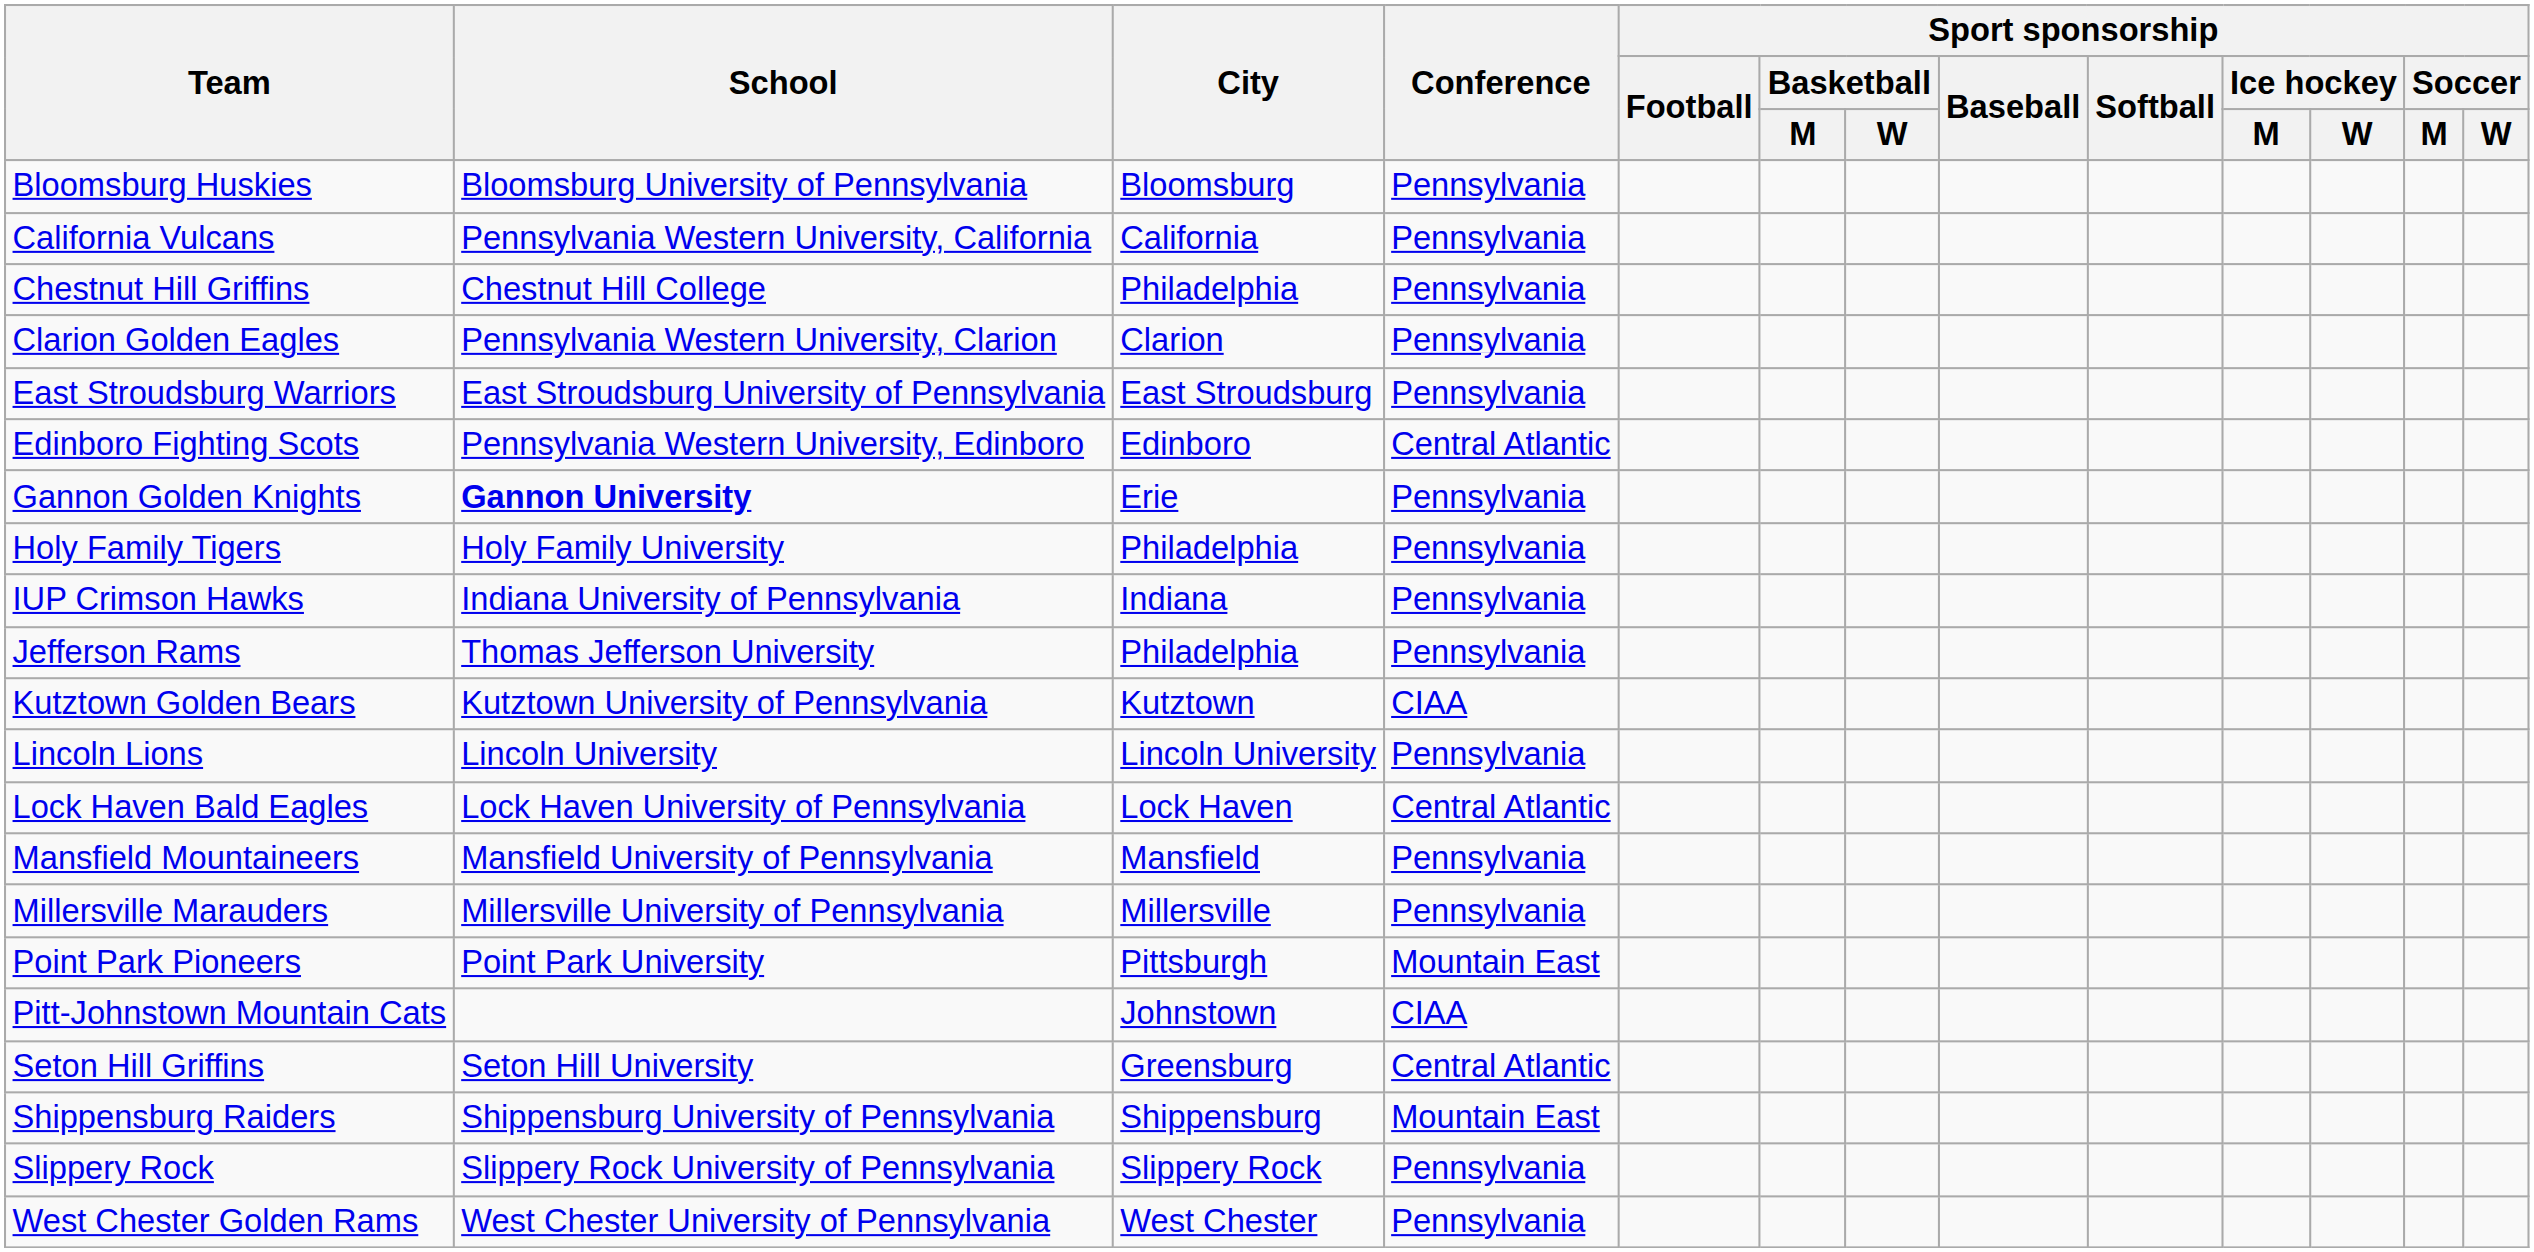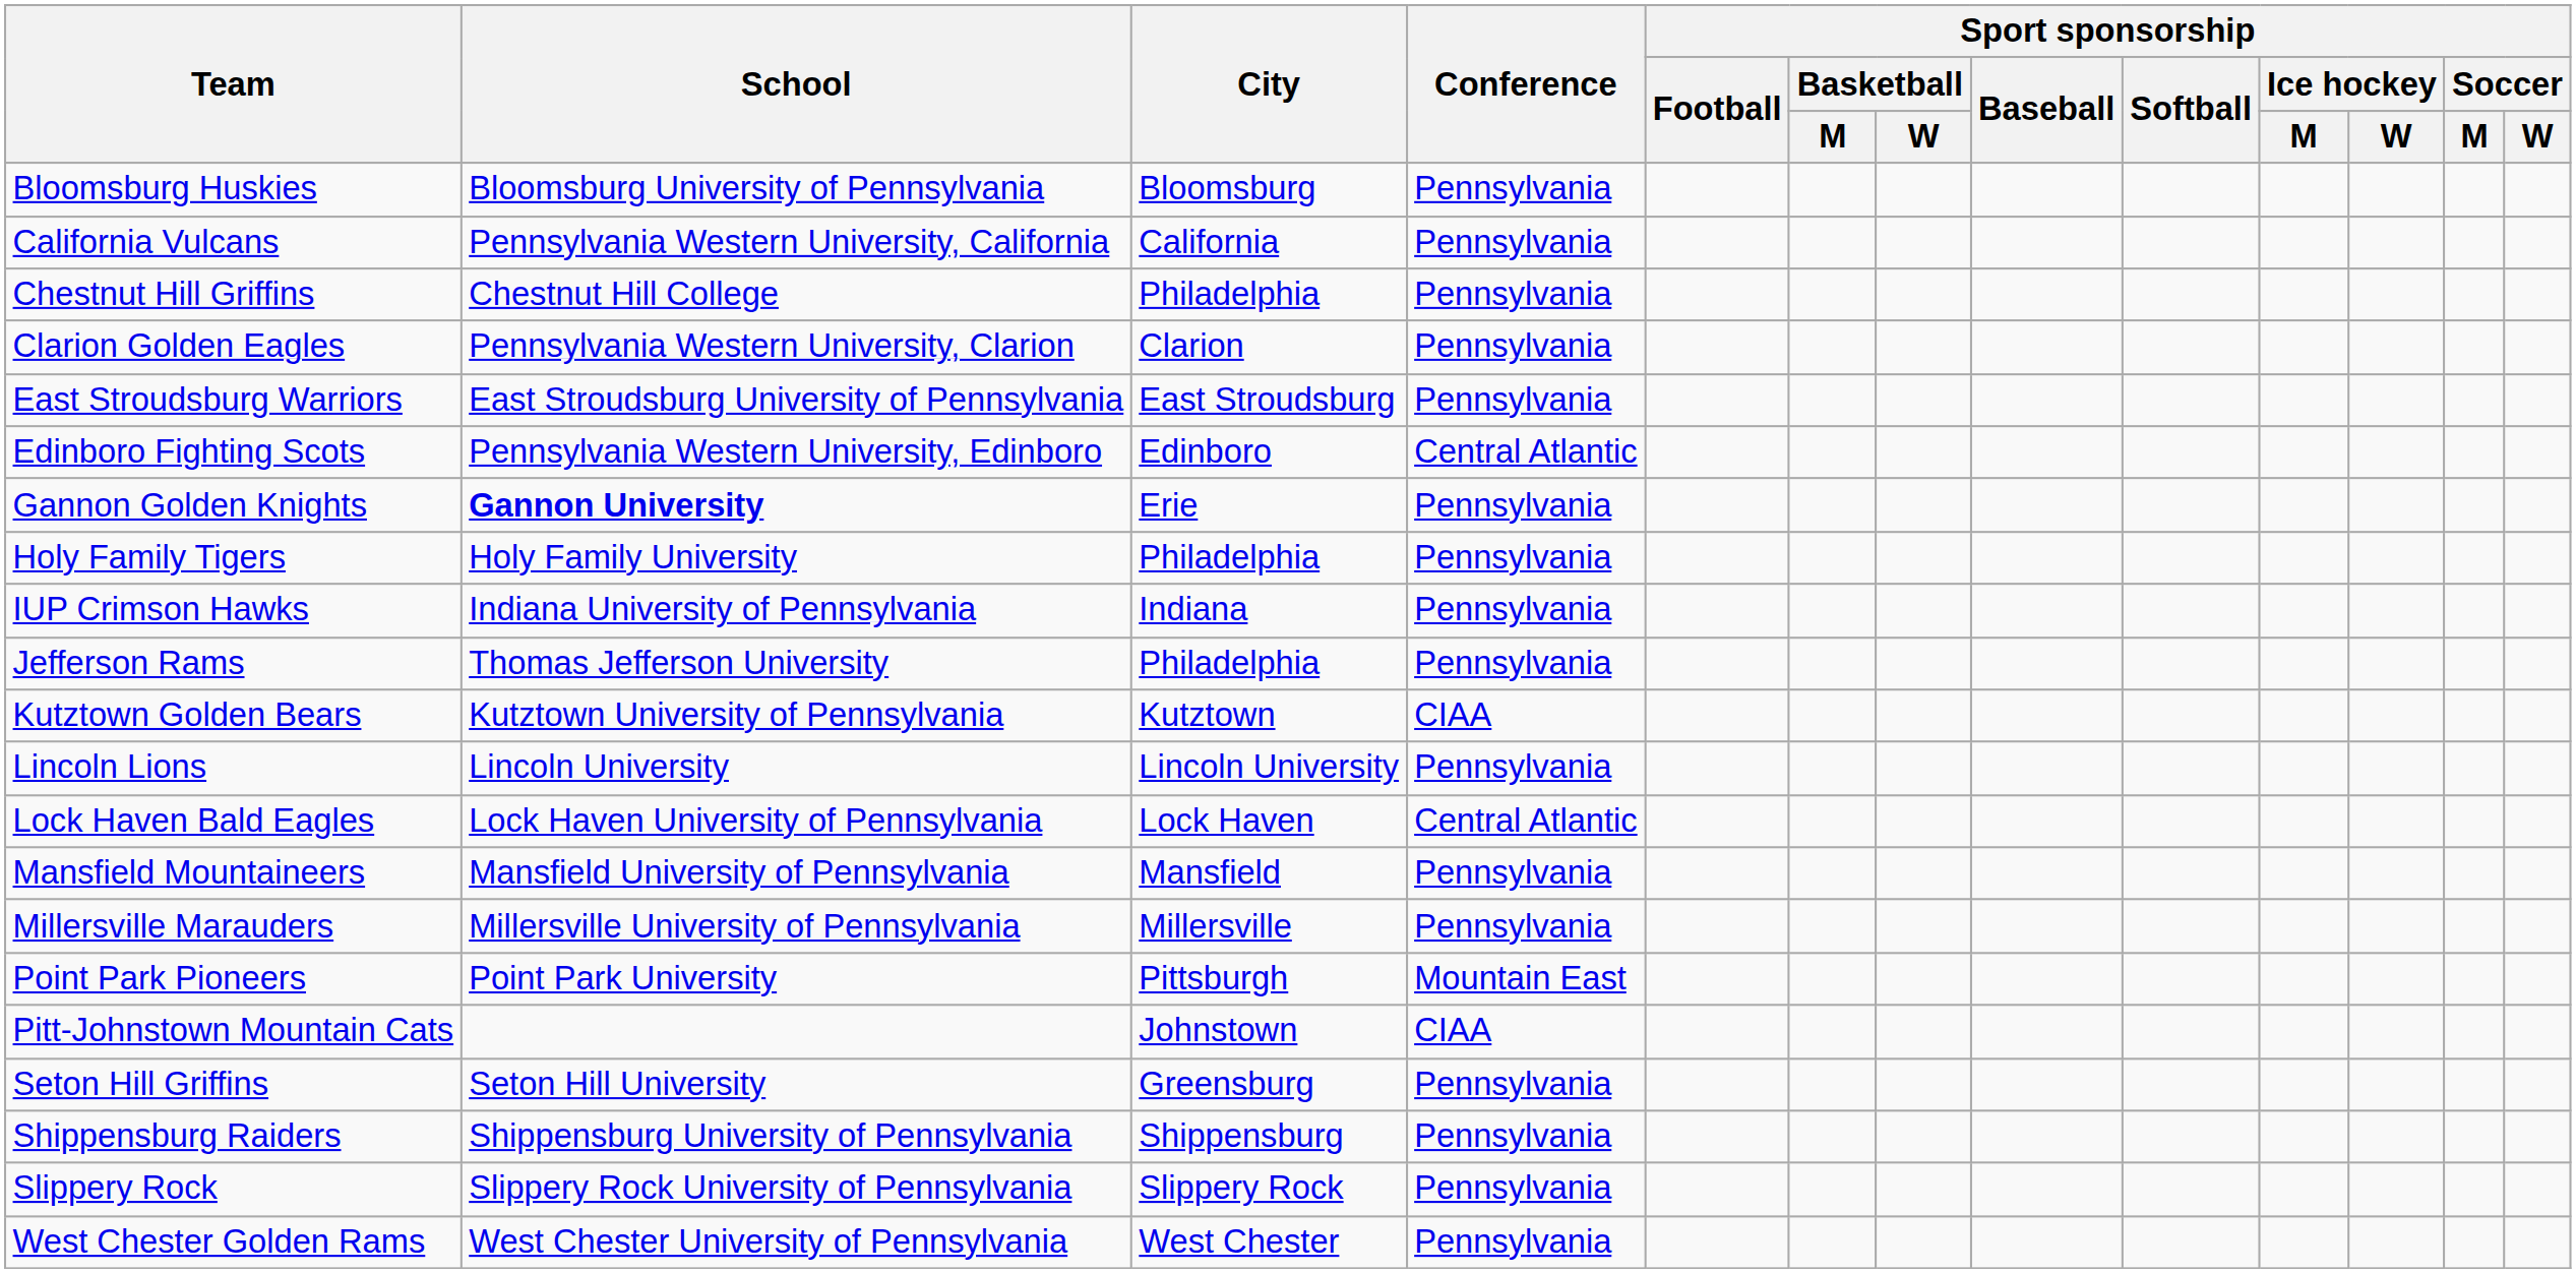 <table class="sortable wikitable">
 <tr>
 <th rowspan=3>Team</th>
 <th rowspan=3>School</th>
 <th rowspan=3>City</th>
 <th rowspan=3>Conference</th>
 <th colspan=9>Sport sponsorship</th>
 </tr>
 <tr>
 <th rowspan=2>Football</th>
 <th colspan=2>Basketball</th>
 <th rowspan=2>Baseball</th>
 <th rowspan=2>Softball</th>
 <th colspan=2>Ice hockey</th>
 <th colspan=2>Soccer</th>
 </tr>
 <tr>
 <th>M</th>
 <th>W</th>
 <th>M</th>
 <th>W</th>
 <th>M</th>
 <th>W</th>
 </tr>
 <tr>
 <td><a href='#'>Bloomsburg Huskies</a></td>
 <td><a href='#'>Bloomsburg University of Pennsylvania</a></td>
 <td><a href='#'>Bloomsburg</a></td>
 <td><a href='#'>Pennsylvania</a></td>
 <td></td>
 <td></td>
 <td></td>
 <td></td>
 <td></td>
 <td></td>
 <td></td>
 <td></td>
 <td></td>
 </tr>
 <tr>
 <td><a href='#'>California Vulcans</a></td>
 <td><a href='#'>Pennsylvania Western University, California</a></td>
 <td><a href='#'>California</a></td>
 <td><a href='#'>Pennsylvania</a></td>
 <td></td>
 <td></td>
 <td></td>
 <td></td>
 <td></td>
 <td></td>
 <td></td>
 <td></td>
 <td></td>
 </tr>
 <tr>
 <td><a href='#'>Chestnut Hill Griffins</a></td>
 <td><a href='#'>Chestnut Hill College</a></td>
 <td><a href='#'>Philadelphia</a></td>
 <td><a href='#'>Pennsylvania</a></td>
 <td> </td>
 <td></td>
 <td></td>
 <td></td>
 <td></td>
 <td></td>
 <td></td>
 <td></td>
 <td></td>
 </tr>
 <tr>
 <td><a href='#'>Clarion Golden Eagles</a></td>
 <td><a href='#'>Pennsylvania Western University, Clarion</a></td>
 <td><a href='#'>Clarion</a></td>
 <td><a href='#'>Pennsylvania</a></td>
 <td></td>
 <td></td>
 <td></td>
 <td></td>
 <td></td>
 <td></td>
 <td></td>
 <td></td>
 <td></td>
 </tr>
 <tr>
 <td><a href='#'>East Stroudsburg Warriors</a></td>
 <td><a href='#'>East Stroudsburg University of Pennsylvania</a></td>
 <td><a href='#'>East Stroudsburg</a></td>
 <td><a href='#'>Pennsylvania</a></td>
 <td></td>
 <td></td>
 <td></td>
 <td></td>
 <td></td>
 <td></td>
 <td></td>
 <td></td>
 <td></td>
 </tr>
 <tr>
 <td><a href='#'>Edinboro Fighting Scots</a></td>
 <td><a href='#'>Pennsylvania Western University, Edinboro</a></td>
 <td><a href='#'>Edinboro</a></td>
 <td><a href='#'>Central Atlantic</a></td>
 <td></td>
 <td></td>
 <td></td>
 <td></td>
 <td></td>
 <td></td>
 <td></td>
 <td></td>
 <td></td>
 </tr>
 <tr>
 <td><a href='#'>Gannon Golden Knights</a></td>
 <td><strong><a href='#'>Gannon University</a></strong></td>
 <td><a href='#'>Erie</a></td>
 <td><a href='#'>Pennsylvania</a></td>
 <td></td>
 <td></td>
 <td></td>
 <td></td>
 <td></td>
 <td></td>
 <td></td>
 <td></td>
 <td></td>
 </tr>
 <tr>
 <td><a href='#'>Holy Family Tigers</a></td>
 <td><a href='#'>Holy Family University</a></td>
 <td><a href='#'>Philadelphia</a></td>
 <td><a href='#'>Pennsylvania</a></td>
 <td></td>
 <td></td>
 <td></td>
 <td></td>
 <td></td>
 <td></td>
 <td></td>
 <td></td>
 <td></td>
 </tr>
 <tr>
 <td><a href='#'>IUP Crimson Hawks</a></td>
 <td><a href='#'>Indiana University of Pennsylvania</a></td>
 <td><a href='#'>Indiana</a></td>
 <td><a href='#'>Pennsylvania</a></td>
 <td></td>
 <td></td>
 <td></td>
 <td></td>
 <td></td>
 <td></td>
 <td></td>
 <td></td>
 <td></td>
 </tr>
 <tr>
 <td><a href='#'>Jefferson Rams</a></td>
 <td><a href='#'>Thomas Jefferson University</a></td>
 <td><a href='#'>Philadelphia</a></td>
 <td><a href='#'>Pennsylvania</a></td>
 <td></td>
 <td></td>
 <td></td>
 <td></td>
 <td></td>
 <td></td>
 <td></td>
 <td></td>
 <td></td>
 </tr>
 <tr>
 <td><a href='#'>Kutztown Golden Bears</a></td>
 <td><a href='#'>Kutztown University of Pennsylvania</a></td>
 <td><a href='#'>Kutztown</a></td>
 <td><a href='#'>CIAA</a></td>
 <td></td>
 <td></td>
 <td></td>
 <td></td>
 <td></td>
 <td></td>
 <td></td>
 <td></td>
 <td></td>
 </tr>
 <tr>
 <td><a href='#'>Lincoln Lions</a></td>
 <td><a href='#'>Lincoln University</a></td>
 <td><a href='#'>Lincoln University</a></td>
 <td><a href='#'>Pennsylvania</a></td>
 <td></td>
 <td></td>
 <td></td>
 <td> </td>
 <td></td>
 <td></td>
 <td></td>
 <td></td>
 <td> </td>
 </tr>
 <tr>
 <td><a href='#'>Lock Haven Bald Eagles</a></td>
 <td><a href='#'>Lock Haven University of Pennsylvania</a></td>
 <td><a href='#'>Lock Haven</a></td>
 <td><a href='#'>Central Atlantic</a></td>
 <td></td>
 <td></td>
 <td></td>
 <td></td>
 <td></td>
 <td></td>
 <td></td>
 <td></td>
 <td></td>
 </tr>
 <tr>
 <td><a href='#'>Mansfield Mountaineers</a></td>
 <td><a href='#'>Mansfield University of Pennsylvania</a></td>
 <td><a href='#'>Mansfield</a></td>
 <td><a href='#'>Pennsylvania</a></td>
 <td> </td>
 <td></td>
 <td></td>
 <td></td>
 <td></td>
 <td></td>
 <td></td>
 <td></td>
 <td></td>
 </tr>
 <tr>
 <td><a href='#'>Millersville Marauders</a></td>
 <td><a href='#'>Millersville University of Pennsylvania</a></td>
 <td><a href='#'>Millersville</a></td>
 <td><a href='#'>Pennsylvania</a></td>
 <td></td>
 <td></td>
 <td></td>
 <td></td>
 <td></td>
 <td></td>
 <td></td>
 <td></td>
 <td></td>
 </tr>
 <tr>
 <td><a href='#'>Point Park Pioneers</a> </td>
 <td><a href='#'>Point Park University</a></td>
 <td><a href='#'>Pittsburgh</a></td>
 <td><a href='#'>Mountain East</a></td>
 <td></td>
 <td></td>
 <td></td>
 <td></td>
 <td></td>
 <td></td>
 <td></td>
 <td></td>
 <td></td>
 </tr>
 <tr>
 <td><a href='#'>Pitt-Johnstown Mountain Cats</a></td>
 <td></td>
 <td><a href='#'>Johnstown</a></td>
 <td><a href='#'>CIAA</a></td>
 <td></td>
 <td></td>
 <td></td>
 <td></td>
 <td></td>
 <td></td>
 <td></td>
 <td></td>
 <td></td>
 </tr>
 <tr>
 <td><a href='#'>Seton Hill Griffins</a></td>
 <td><a href='#'>Seton Hill University</a></td>
 <td><a href='#'>Greensburg</a></td>
-<td><a href='#'>Central Atlantic</a></td>
+<td><a href='#'>Pennsylvania</a></td>
 <td></td>
 <td></td>
 <td></td>
 <td></td>
 <td></td>
 <td></td>
 <td></td>
 <td></td>
 <td></td>
 </tr>
 <tr>
 <td><a href='#'>Shippensburg Raiders</a></td>
 <td><a href='#'>Shippensburg University of Pennsylvania</a></td>
 <td><a href='#'>Shippensburg</a></td>
-<td><a href='#'>Mountain East</a></td>
+<td><a href='#'>Pennsylvania</a></td>
 <td></td>
 <td></td>
 <td></td>
 <td></td>
 <td></td>
 <td></td>
 <td></td>
 <td></td>
 <td></td>
 </tr>
 <tr>
 <td><a href='#'>Slippery Rock</a></td>
 <td><a href='#'>Slippery Rock University of Pennsylvania</a></td>
 <td><a href='#'>Slippery Rock</a></td>
 <td><a href='#'>Pennsylvania</a></td>
 <td></td>
 <td></td>
 <td></td>
 <td></td>
 <td></td>
 <td></td>
 <td></td>
 <td></td>
 <td></td>
 </tr>
 <tr>
 <td><a href='#'>West Chester Golden Rams</a></td>
 <td><a href='#'>West Chester University of Pennsylvania</a></td>
 <td><a href='#'>West Chester</a></td>
 <td><a href='#'>Pennsylvania</a></td>
 <td></td>
 <td></td>
 <td></td>
 <td></td>
 <td></td>
 <td></td>
 <td></td>
 <td></td>
 <td></td>
 </tr>
 </table>
